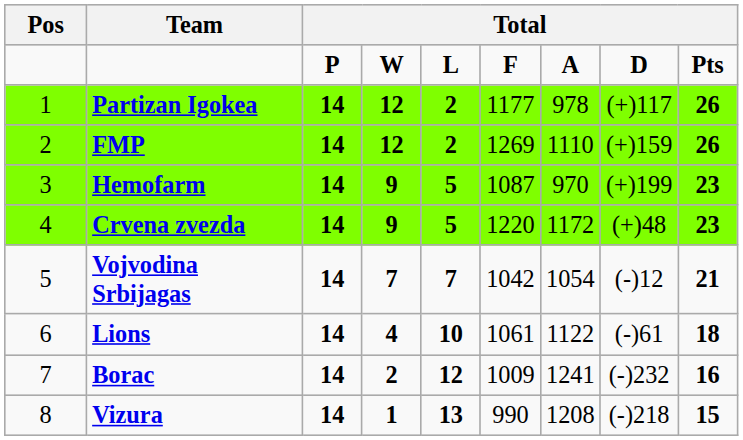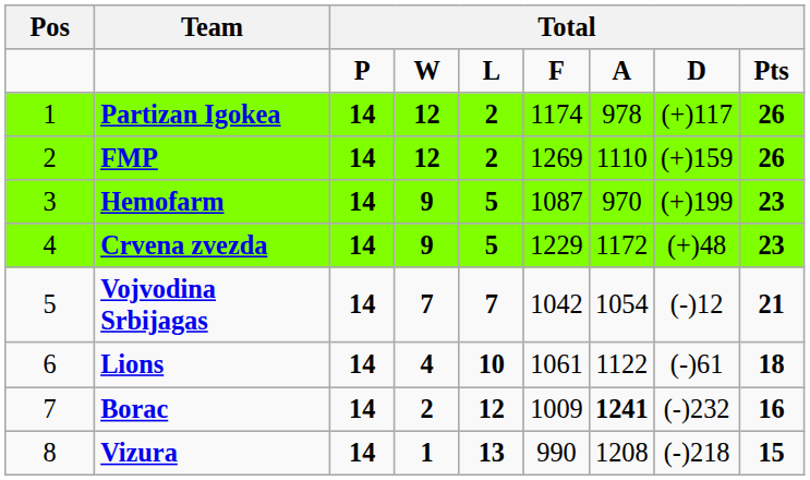 <table class="wikitable sortable" style="text-align: center; font-size:95%">
 <tr>
 <th width="44">Pos</th>
 <th width="128">Team</th>
 <th colspan=7>Total</th>
 </tr>
 <tr>
 <td></td>
 <td></td>
 <td width="30"><strong>P</strong></td>
 <td width="30"><strong>W</strong></td>
 <td width="30"><strong>L</strong></td>
 <td width="30"><strong>F</strong></td>
 <td width="30"><strong>A</strong></td>
 <td width="30"><strong>D</strong></td>
 <td width="30"><strong>Pts</strong></td>
 </tr>
 <tr bgcolor="#7fff00">
 <td>1</td>
 <td align="left"><strong><a href='#'>Partizan Igokea</a></strong></td>
 <td><strong>14</strong></td>
 <td><strong>12</strong></td>
 <td><strong>2</strong></td>
-<td>1177</td>
+<td>1174</td>
 <td>978</td>
 <td>(+)117</td>
 <td><strong>26</strong></td>
 </tr>
 <tr bgcolor="#7fff00">
 <td>2</td>
 <td align="left"><strong><a href='#'>FMP</a></strong></td>
 <td><strong>14</strong></td>
 <td><strong>12</strong></td>
 <td><strong>2</strong></td>
 <td>1269</td>
 <td>1110</td>
 <td>(+)159</td>
 <td><strong>26</strong></td>
 </tr>
 <tr bgcolor="#7fff00">
 <td>3</td>
 <td align="left"><strong><a href='#'>Hemofarm</a></strong></td>
 <td><strong>14</strong></td>
 <td><strong>9</strong></td>
 <td><strong>5</strong></td>
 <td>1087</td>
 <td>970</td>
 <td>(+)199</td>
 <td><strong>23</strong></td>
 </tr>
 <tr bgcolor="#7fff00">
 <td>4</td>
 <td align="left"><strong><a href='#'>Crvena zvezda</a></strong></td>
 <td><strong>14</strong></td>
 <td><strong>9</strong></td>
 <td><strong>5</strong></td>
-<td>1220</td>
+<td>1229</td>
 <td>1172</td>
 <td>(+)48</td>
 <td><strong>23</strong></td>
 </tr>
 <tr>
 <td>5</td>
 <td align="left"><strong><a href='#'>Vojvodina Srbijagas</a></strong></td>
 <td><strong>14</strong></td>
 <td><strong>7</strong></td>
 <td><strong>7</strong></td>
 <td>1042</td>
 <td>1054</td>
 <td>(-)12</td>
 <td><strong>21</strong></td>
 </tr>
 <tr>
 <td>6</td>
 <td align="left"><strong><a href='#'>Lions</a></strong></td>
 <td><strong>14</strong></td>
 <td><strong>4</strong></td>
 <td><strong>10</strong></td>
 <td>1061</td>
 <td>1122</td>
 <td>(-)61</td>
 <td><strong>18</strong></td>
 </tr>
 <tr>
 <td>7</td>
 <td align="left"><strong><a href='#'>Borac</a></strong></td>
 <td><strong>14</strong></td>
 <td><strong>2</strong></td>
 <td><strong>12</strong></td>
 <td>1009</td>
-<td>1241</td>
+<td><strong>1241</strong></td>
 <td>(-)232</td>
 <td><strong>16</strong></td>
 </tr>
 <tr>
 <td>8</td>
 <td align="left"><strong><a href='#'>Vizura</a></strong></td>
 <td><strong>14</strong></td>
 <td><strong>1</strong></td>
 <td><strong>13</strong></td>
 <td>990</td>
 <td>1208</td>
 <td>(-)218</td>
 <td><strong>15</strong></td>
 </tr>
 </table>
